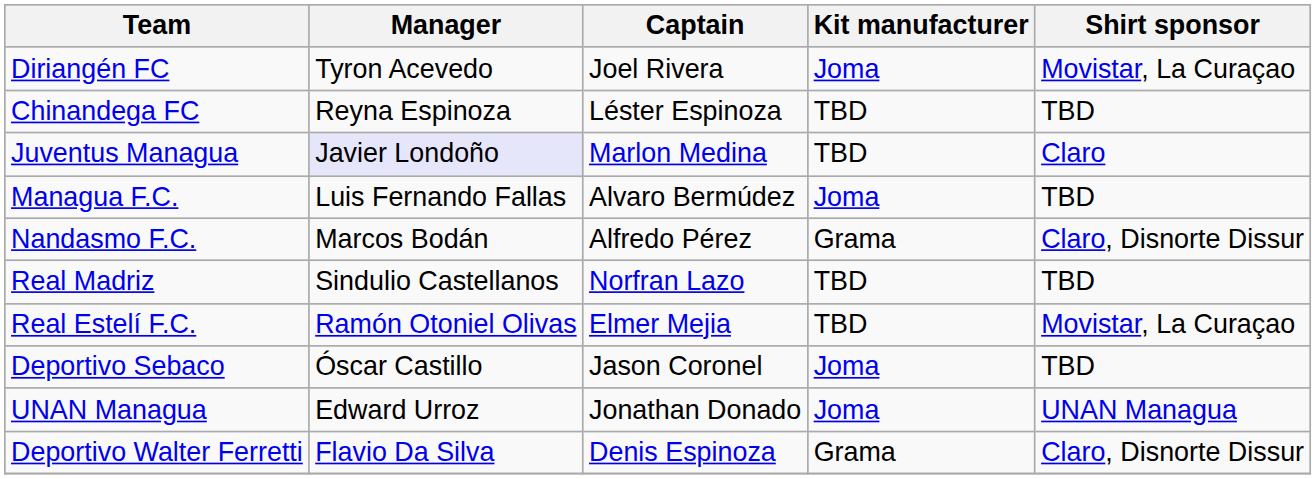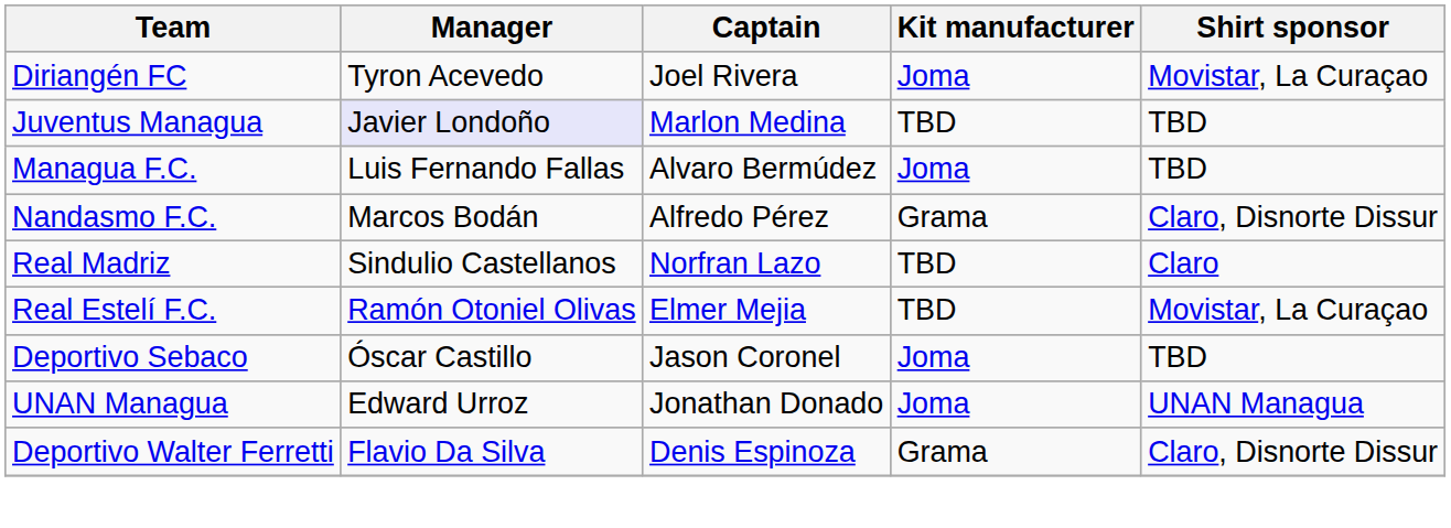 <table class="wikitable sortable">
 <tr>
 <th>Team</th>
 <th>Manager</th>
 <th>Captain</th>
 <th>Kit manufacturer</th>
 <th>Shirt sponsor</th>
 </tr>
 <tr>
 <td><a href='#'>Diriangén FC</a></td>
 <td> Tyron Acevedo</td>
 <td> Joel Rivera</td>
 <td><a href='#'>Joma</a></td>
 <td><a href='#'>Movistar</a>, La Curaçao</td>
 </tr>
 <tr>
-<td><a href='#'>Chinandega FC</a></td>
-<td> Reyna Espinoza</td>
-<td> Léster Espinoza</td>
-<td>TBD</td>
-<td>TBD</td>
-</tr>
-<tr>
 <td><a href='#'>Juventus Managua</a></td>
 <td style="background: lavender;"> Javier Londoño</td>
 <td> <a href='#'>Marlon Medina</a></td>
 <td>TBD</td>
-<td><a href='#'>Claro</a></td>
+<td>TBD</td>
 </tr>
 <tr>
 <td><a href='#'>Managua F.C.</a></td>
 <td> Luis Fernando Fallas</td>
 <td> Alvaro Bermúdez</td>
 <td><a href='#'>Joma</a></td>
 <td>TBD</td>
 </tr>
 <tr>
 <td><a href='#'>Nandasmo F.C.</a></td>
 <td> Marcos Bodán</td>
 <td> Alfredo Pérez</td>
 <td>Grama</td>
 <td><a href='#'>Claro</a>, Disnorte Dissur</td>
 </tr>
 <tr>
 <td><a href='#'>Real Madriz</a></td>
 <td> Sindulio Castellanos</td>
 <td> <a href='#'>Norfran Lazo</a></td>
 <td>TBD</td>
-<td>TBD</td>
+<td><a href='#'>Claro</a></td>
 </tr>
 <tr>
 <td><a href='#'>Real Estelí F.C.</a></td>
 <td> <a href='#'>Ramón Otoniel Olivas</a></td>
 <td> <a href='#'>Elmer Mejia</a></td>
 <td>TBD</td>
 <td><a href='#'>Movistar</a>, La Curaçao</td>
 </tr>
 <tr>
 <td><a href='#'>Deportivo Sebaco</a></td>
 <td> Óscar Castillo</td>
 <td> Jason Coronel</td>
 <td><a href='#'>Joma</a></td>
 <td>TBD</td>
 </tr>
 <tr>
 <td><a href='#'>UNAN Managua</a></td>
 <td> Edward Urroz</td>
 <td> Jonathan Donado</td>
 <td><a href='#'>Joma</a></td>
 <td><a href='#'>UNAN Managua</a></td>
 </tr>
 <tr>
 <td><a href='#'>Deportivo Walter Ferretti</a></td>
 <td> <a href='#'>Flavio Da Silva</a></td>
 <td> <a href='#'>Denis Espinoza</a></td>
 <td>Grama</td>
 <td><a href='#'>Claro</a>, Disnorte Dissur</td>
 </tr>
 <tr>
 </tr>
 </table>
